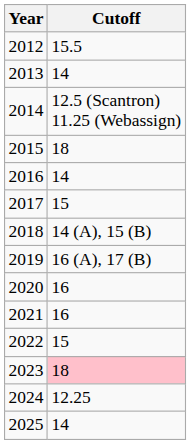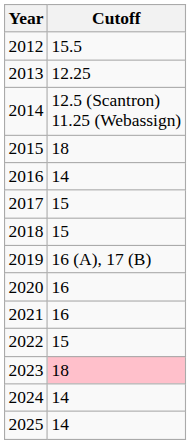 <table class="wikitable floatright">
 <tr>
 <th>Year</th>
 <th>Cutoff</th>
 </tr>
 <tr>
 <td>2012</td>
 <td>15.5</td>
 </tr>
 <tr>
 <td>2013</td>
-<td>14</td>
+<td>12.25</td>
 </tr>
 <tr>
 <td>2014</td>
 <td>12.5 (Scantron)<br>11.25 (Webassign)</td>
 </tr>
 <tr>
 <td>2015</td>
 <td>18</td>
 </tr>
 <tr>
 <td>2016</td>
 <td>14</td>
 </tr>
 <tr>
 <td>2017</td>
 <td>15</td>
 </tr>
 <tr>
 <td>2018</td>
-<td>14 (A), 15 (B)</td>
+<td>15</td>
 </tr>
 <tr>
 <td>2019</td>
 <td>16 (A), 17 (B)</td>
 </tr>
 <tr>
 <td>2020</td>
 <td>16</td>
 </tr>
 <tr>
 <td>2021</td>
 <td>16</td>
 </tr>
 <tr>
 <td>2022</td>
 <td>15</td>
 </tr>
 <tr>
 <td>2023</td>
 <td style="background: pink;">18</td>
 </tr>
 <tr>
 <td>2024</td>
-<td>12.25</td>
+<td>14</td>
 </tr>
 <tr>
 <td>2025</td>
 <td>14</td>
 </tr>
 </table>
